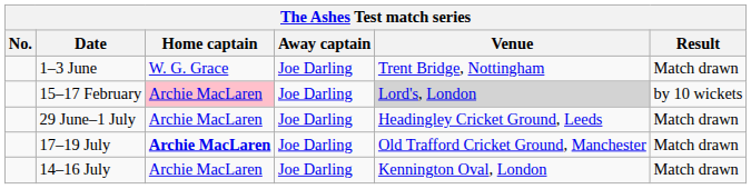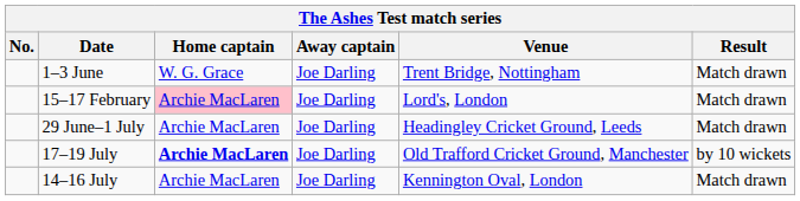 <table class="wikitable">
 <tr>
 <th colspan="9"><a href='#'>The Ashes</a> Test match series</th>
 </tr>
 <tr>
 <th>No.</th>
 <th>Date</th>
 <th>Home captain</th>
 <th>Away captain</th>
 <th>Venue</th>
 <th>Result</th>
 </tr>
 <tr>
 <td></td>
 <td>1–3 June</td>
 <td><a href='#'>W. G. Grace</a></td>
 <td><a href='#'>Joe Darling</a></td>
 <td><a href='#'>Trent Bridge</a>, <a href='#'>Nottingham</a></td>
 <td>Match drawn</td>
 </tr>
 <tr>
 <td></td>
 <td>15–17 February</td>
 <td style="background: pink;"><a href='#'>Archie MacLaren</a></td>
 <td><a href='#'>Joe Darling</a></td>
-<td style="background: lightgrey;"><a href='#'>Lord's</a>, <a href='#'>London</a></td>
-<td> by 10 wickets</td>
+<td><a href='#'>Lord's</a>, <a href='#'>London</a></td>
+<td>Match drawn</td>
 </tr>
 <tr>
 <td></td>
 <td>29 June–1 July</td>
 <td><a href='#'>Archie MacLaren</a></td>
 <td><a href='#'>Joe Darling</a></td>
 <td><a href='#'>Headingley Cricket Ground</a>, <a href='#'>Leeds</a></td>
 <td>Match drawn</td>
 </tr>
 <tr>
 <td></td>
 <td>17–19 July</td>
 <td><strong><a href='#'>Archie MacLaren</a></strong></td>
 <td><a href='#'>Joe Darling</a></td>
 <td><a href='#'>Old Trafford Cricket Ground</a>, <a href='#'>Manchester</a></td>
-<td>Match drawn</td>
+<td> by 10 wickets</td>
 </tr>
 <tr>
 <td></td>
 <td>14–16 July</td>
 <td><a href='#'>Archie MacLaren</a></td>
 <td><a href='#'>Joe Darling</a></td>
 <td><a href='#'>Kennington Oval</a>, <a href='#'>London</a></td>
 <td>Match drawn</td>
 </tr>
 </table>
